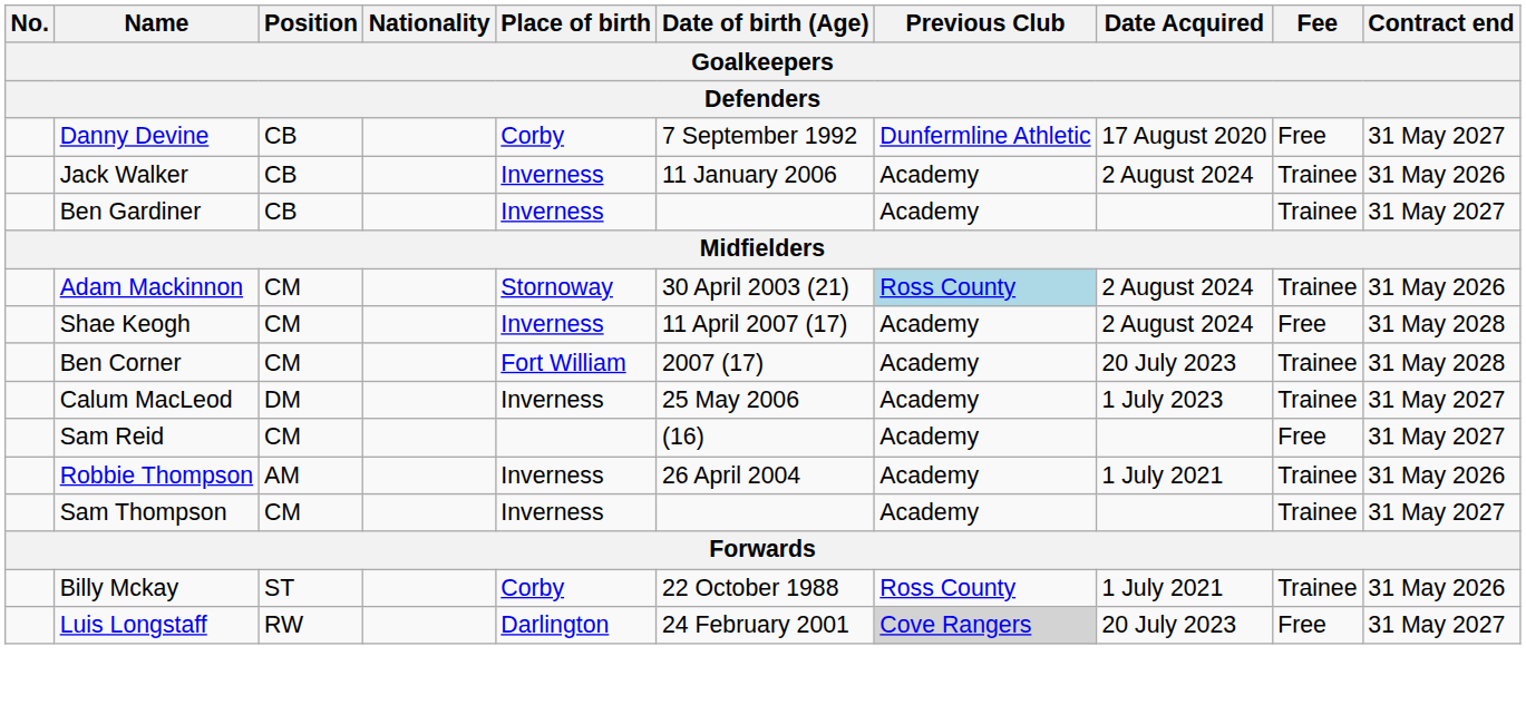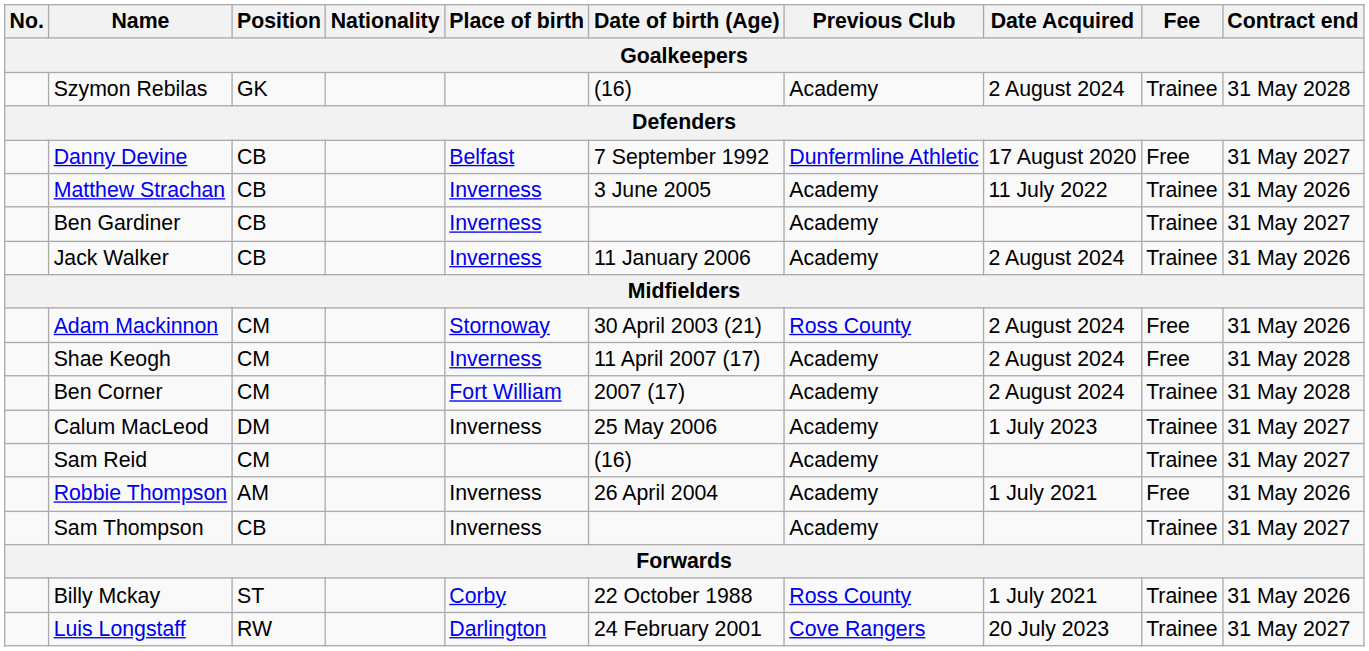 <table class="wikitable">
 <tr>
 <th>No.</th>
 <th>Name</th>
 <th>Position</th>
 <th>Nationality</th>
 <th>Place of birth</th>
 <th>Date of birth (Age)</th>
 <th>Previous Club</th>
 <th>Date Acquired</th>
 <th>Fee</th>
 <th>Contract end</th>
 </tr>
 <tr>
 <th colspan="10">Goalkeepers</th>
 </tr>
 <tr>
+<td></td>
+<td>Szymon Rebilas</td>
+<td>GK</td>
+<td></td>
+<td></td>
+<td>(16)</td>
+<td>Academy</td>
+<td>2 August 2024</td>
+<td>Trainee</td>
+<td>31 May 2028</td>
+</tr>
+<tr>
 <th colspan="10">Defenders</th>
 </tr>
 <tr>
 <td></td>
 <td><a href='#'>Danny Devine</a></td>
 <td>CB</td>
 <td></td>
-<td> <a href='#'>Corby</a></td>
+<td><a href='#'>Belfast</a></td>
 <td>7 September 1992</td>
 <td> <a href='#'>Dunfermline Athletic</a></td>
 <td>17 August 2020</td>
 <td>Free</td>
 <td>31 May 2027</td>
 </tr>
 <tr>
 <td></td>
-<td>Jack Walker</td>
+<td><a href='#'>Matthew Strachan</a></td>
 <td>CB</td>
 <td></td>
 <td><a href='#'>Inverness</a></td>
-<td>11 January 2006</td>
+<td>3 June 2005</td>
 <td>Academy</td>
-<td>2 August 2024</td>
+<td>11 July 2022</td>
 <td>Trainee</td>
 <td>31 May 2026</td>
 </tr>
 <tr>
 <td></td>
 <td>Ben Gardiner</td>
 <td>CB</td>
 <td></td>
 <td><a href='#'>Inverness</a></td>
 <td></td>
 <td>Academy</td>
 <td></td>
 <td>Trainee</td>
 <td>31 May 2027</td>
 </tr>
 <tr>
+<td></td>
+<td>Jack Walker</td>
+<td>CB</td>
+<td></td>
+<td><a href='#'>Inverness</a></td>
+<td>11 January 2006</td>
+<td>Academy</td>
+<td>2 August 2024</td>
+<td>Trainee</td>
+<td>31 May 2026</td>
+</tr>
+<tr>
 <th colspan="10">Midfielders</th>
 </tr>
 <tr>
 <td></td>
 <td><a href='#'>Adam Mackinnon</a></td>
 <td>CM</td>
 <td></td>
 <td><a href='#'>Stornoway</a></td>
 <td>30 April 2003 (21)</td>
-<td style="background: lightblue;"> <a href='#'>Ross County</a></td>
+<td> <a href='#'>Ross County</a></td>
 <td>2 August 2024</td>
-<td>Trainee</td>
+<td>Free</td>
 <td>31 May 2026</td>
 </tr>
 <tr>
 <td></td>
 <td>Shae Keogh</td>
 <td>CM</td>
 <td></td>
 <td><a href='#'>Inverness</a></td>
 <td>11 April 2007 (17)</td>
 <td>Academy</td>
 <td>2 August 2024</td>
 <td>Free</td>
 <td>31 May 2028</td>
 </tr>
 <tr>
 <td></td>
 <td>Ben Corner</td>
 <td>CM</td>
 <td></td>
 <td><a href='#'>Fort William</a></td>
 <td>2007 (17)</td>
 <td>Academy</td>
-<td>20 July 2023</td>
+<td>2 August 2024</td>
 <td>Trainee</td>
 <td>31 May 2028</td>
 </tr>
 <tr>
 <td></td>
 <td>Calum MacLeod</td>
 <td>DM</td>
 <td></td>
 <td>Inverness</td>
 <td>25 May 2006</td>
 <td>Academy</td>
 <td>1 July 2023</td>
 <td>Trainee</td>
 <td>31 May 2027</td>
 </tr>
 <tr>
 <td></td>
 <td>Sam Reid</td>
 <td>CM</td>
 <td></td>
 <td></td>
 <td>(16)</td>
 <td>Academy</td>
 <td></td>
-<td>Free</td>
+<td>Trainee</td>
 <td>31 May 2027</td>
 </tr>
 <tr>
 <td></td>
 <td><a href='#'>Robbie Thompson</a></td>
 <td>AM</td>
 <td></td>
 <td>Inverness</td>
 <td>26 April 2004</td>
 <td>Academy</td>
 <td>1 July 2021</td>
-<td>Trainee</td>
+<td>Free</td>
 <td>31 May 2026</td>
 </tr>
 <tr>
 <td></td>
 <td>Sam Thompson</td>
-<td>CM</td>
+<td>CB</td>
 <td></td>
 <td>Inverness</td>
 <td></td>
 <td>Academy</td>
 <td></td>
 <td>Trainee</td>
 <td>31 May 2027</td>
 </tr>
 <tr>
 <th colspan="10">Forwards</th>
 </tr>
 <tr>
 <td></td>
 <td>Billy Mckay</td>
 <td>ST</td>
 <td></td>
 <td> <a href='#'>Corby</a></td>
 <td>22 October 1988</td>
 <td> <a href='#'>Ross County</a></td>
 <td>1 July 2021</td>
 <td>Trainee</td>
 <td>31 May 2026</td>
 </tr>
 <tr>
 <td></td>
 <td><a href='#'>Luis Longstaff</a></td>
 <td>RW</td>
 <td></td>
 <td><a href='#'>Darlington</a></td>
 <td>24 February 2001</td>
-<td style="background: lightgrey;"> <a href='#'>Cove Rangers</a></td>
+<td> <a href='#'>Cove Rangers</a></td>
 <td>20 July 2023</td>
-<td>Free</td>
+<td>Trainee</td>
 <td>31 May 2027</td>
 </tr>
 </table>
